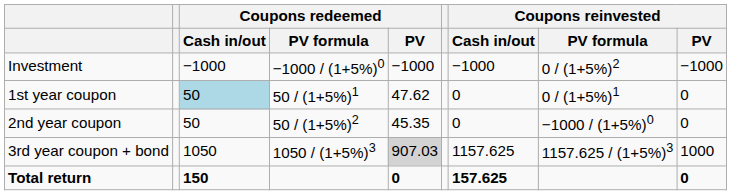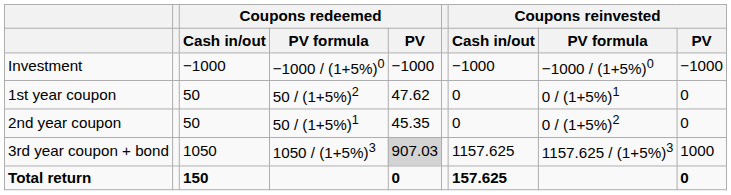 <table class="wikitable">
 <tr>
 <th></th>
 <th></th>
 <th colspan="3">Coupons redeemed</th>
 <th></th>
 <th colspan="3">Coupons reinvested</th>
 </tr>
 <tr>
 <th></th>
 <th></th>
 <th>Cash in/out</th>
 <th>PV formula</th>
 <th>PV</th>
 <th></th>
 <th>Cash in/out</th>
 <th>PV formula</th>
 <th>PV</th>
 </tr>
 <tr>
 <td>Investment</td>
 <td></td>
 <td>−1000</td>
 <td>−1000 / (1+5%)<sup>0</sup></td>
 <td>−1000</td>
 <td></td>
 <td>−1000</td>
-<td>0 / (1+5%)<sup>2</sup></td>
+<td>−1000 / (1+5%)<sup>0</sup></td>
 <td>−1000</td>
 </tr>
 <tr>
 <td>1st year coupon</td>
 <td></td>
-<td style="background: lightblue;">50</td>
-<td>50 / (1+5%)<sup>1</sup></td>
+<td>50</td>
+<td>50 / (1+5%)<sup>2</sup></td>
 <td>47.62</td>
 <td></td>
 <td>0</td>
 <td>0 / (1+5%)<sup>1</sup></td>
 <td>0</td>
 </tr>
 <tr>
 <td>2nd year coupon</td>
 <td></td>
 <td>50</td>
-<td>50 / (1+5%)<sup>2</sup></td>
+<td>50 / (1+5%)<sup>1</sup></td>
 <td>45.35</td>
 <td></td>
 <td>0</td>
-<td>−1000 / (1+5%)<sup>0</sup></td>
+<td>0 / (1+5%)<sup>2</sup></td>
 <td>0</td>
 </tr>
 <tr>
 <td>3rd year coupon + bond</td>
 <td></td>
 <td>1050</td>
 <td>1050 / (1+5%)<sup>3</sup></td>
 <td style="background: lightgrey;">907.03</td>
 <td></td>
 <td>1157.625</td>
 <td>1157.625 / (1+5%)<sup>3</sup></td>
 <td>1000</td>
 </tr>
 <tr>
 <td><strong>Total return</strong></td>
 <td></td>
 <td><strong>150</strong></td>
 <td></td>
 <td><strong>0</strong></td>
 <td></td>
 <td><strong>157.625</strong></td>
 <td></td>
 <td><strong>0</strong></td>
 </tr>
 </table>
